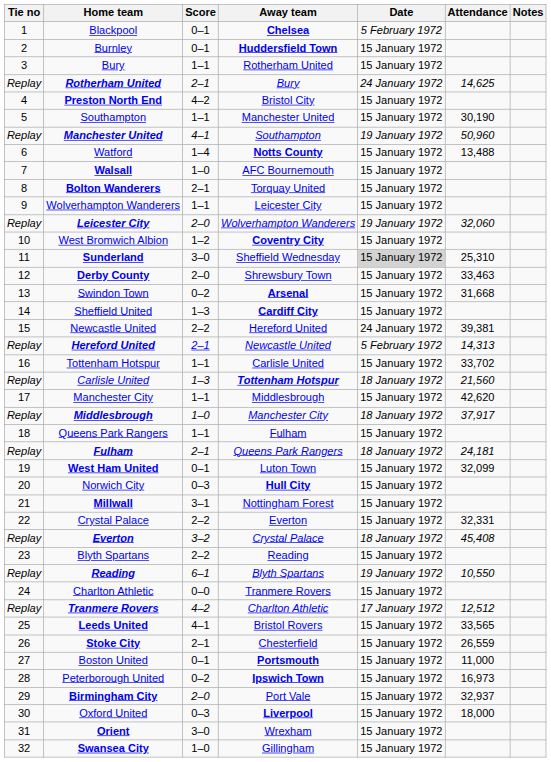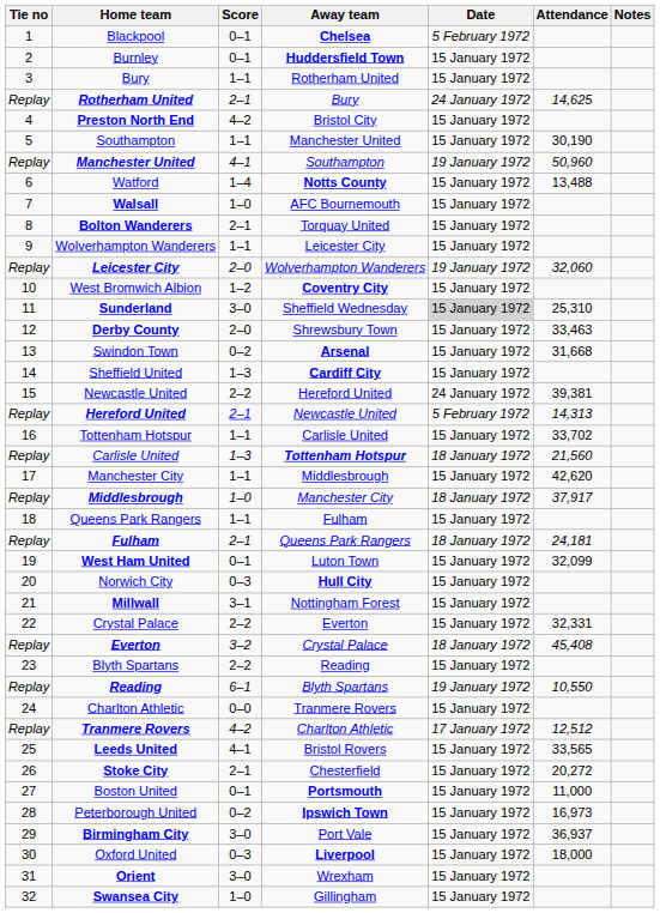 <table class="wikitable" style="text-align: center">
 <tr>
 <th>Tie no</th>
 <th>Home team</th>
 <th>Score</th>
 <th>Away team</th>
 <th>Date</th>
 <th>Attendance</th>
 <th>Notes</th>
 </tr>
 <tr>
 <td>1</td>
 <td><a href='#'>Blackpool</a></td>
 <td>0–1</td>
 <td><strong><a href='#'>Chelsea</a></strong></td>
 <td><em>5 February 1972</em></td>
 <td></td>
 <td></td>
 </tr>
 <tr>
 <td>2</td>
 <td><a href='#'>Burnley</a></td>
 <td>0–1</td>
 <td><strong><a href='#'>Huddersfield Town</a></strong></td>
 <td>15 January 1972</td>
 <td></td>
 <td></td>
 </tr>
 <tr>
 <td>3</td>
 <td><a href='#'>Bury</a></td>
 <td>1–1</td>
 <td><a href='#'>Rotherham United</a></td>
 <td>15 January 1972</td>
 <td></td>
 <td></td>
 </tr>
 <tr>
 <td><em>Replay</em></td>
 <td><strong><em><a href='#'>Rotherham United</a></em></strong></td>
 <td><em>2–1</em></td>
 <td><em><a href='#'>Bury</a></em></td>
 <td><em>24 January 1972</em></td>
 <td><em>14,625</em></td>
 <td></td>
 </tr>
 <tr>
 <td>4</td>
 <td><strong><a href='#'>Preston North End</a></strong></td>
 <td>4–2</td>
 <td><a href='#'>Bristol City</a></td>
 <td>15 January 1972</td>
 <td></td>
 <td></td>
 </tr>
 <tr>
 <td>5</td>
 <td><a href='#'>Southampton</a></td>
 <td>1–1</td>
 <td><a href='#'>Manchester United</a></td>
 <td>15 January 1972</td>
 <td>30,190</td>
 <td></td>
 </tr>
 <tr>
 <td><em>Replay</em></td>
 <td><strong><em><a href='#'>Manchester United</a></em></strong></td>
 <td><em>4–1</em></td>
 <td><em><a href='#'>Southampton</a></em></td>
 <td><em>19 January 1972</em></td>
 <td><em>50,960</em></td>
 <td></td>
 </tr>
 <tr>
 <td>6</td>
 <td><a href='#'>Watford</a></td>
 <td>1–4</td>
 <td><strong><a href='#'>Notts County</a></strong></td>
 <td>15 January 1972</td>
 <td>13,488</td>
 <td></td>
 </tr>
 <tr>
 <td>7</td>
 <td><strong><a href='#'>Walsall</a></strong></td>
 <td>1–0</td>
 <td><a href='#'>AFC Bournemouth</a></td>
 <td>15 January 1972</td>
 <td></td>
 <td></td>
 </tr>
 <tr>
 <td>8</td>
 <td><strong><a href='#'>Bolton Wanderers</a></strong></td>
 <td>2–1</td>
 <td><a href='#'>Torquay United</a></td>
 <td>15 January 1972</td>
 <td></td>
 <td></td>
 </tr>
 <tr>
 <td>9</td>
 <td><a href='#'>Wolverhampton Wanderers</a></td>
 <td>1–1</td>
 <td><a href='#'>Leicester City</a></td>
 <td>15 January 1972</td>
 <td></td>
 <td></td>
 </tr>
 <tr>
 <td><em>Replay</em></td>
 <td><strong><em><a href='#'>Leicester City</a></em></strong></td>
 <td><em>2–0</em></td>
 <td><em><a href='#'>Wolverhampton Wanderers</a></em></td>
 <td><em>19 January 1972</em></td>
 <td><em>32,060</em></td>
 <td></td>
 </tr>
 <tr>
 <td>10</td>
 <td><a href='#'>West Bromwich Albion</a></td>
 <td>1–2</td>
 <td><strong><a href='#'>Coventry City</a></strong></td>
 <td>15 January 1972</td>
 <td></td>
 <td></td>
 </tr>
 <tr>
 <td>11</td>
 <td><strong><a href='#'>Sunderland</a></strong></td>
 <td>3–0</td>
 <td><a href='#'>Sheffield Wednesday</a></td>
 <td style="background: lightgrey;">15 January 1972</td>
 <td>25,310</td>
 <td></td>
 </tr>
 <tr>
 <td>12</td>
 <td><strong><a href='#'>Derby County</a></strong></td>
 <td>2–0</td>
 <td><a href='#'>Shrewsbury Town</a></td>
 <td>15 January 1972</td>
 <td>33,463</td>
 <td></td>
 </tr>
 <tr>
 <td>13</td>
 <td><a href='#'>Swindon Town</a></td>
 <td>0–2</td>
 <td><strong><a href='#'>Arsenal</a></strong></td>
 <td>15 January 1972</td>
 <td>31,668</td>
 <td></td>
 </tr>
 <tr>
 <td>14</td>
 <td><a href='#'>Sheffield United</a></td>
 <td>1–3</td>
 <td><strong><a href='#'>Cardiff City</a></strong></td>
 <td>15 January 1972</td>
 <td></td>
 <td></td>
 </tr>
 <tr>
 <td>15</td>
 <td><a href='#'>Newcastle United</a></td>
 <td>2–2</td>
 <td><a href='#'>Hereford United</a></td>
 <td>24 January 1972</td>
 <td>39,381</td>
 <td></td>
 </tr>
 <tr>
 <td><em>Replay</em></td>
 <td><strong><em><a href='#'>Hereford United</a></em></strong></td>
 <td><em><a href='#'>2–1</a></em></td>
 <td><em><a href='#'>Newcastle United</a></em></td>
 <td><em>5 February 1972</em></td>
 <td><em>14,313</em></td>
 <td></td>
 </tr>
 <tr>
 <td>16</td>
 <td><a href='#'>Tottenham Hotspur</a></td>
 <td>1–1</td>
 <td><a href='#'>Carlisle United</a></td>
 <td>15 January 1972</td>
 <td>33,702</td>
 <td></td>
 </tr>
 <tr>
 <td><em>Replay</em></td>
 <td><em><a href='#'>Carlisle United</a></em></td>
 <td><em>1–3</em></td>
 <td><strong><em><a href='#'>Tottenham Hotspur</a></em></strong></td>
 <td><em>18 January 1972</em></td>
 <td><em>21,560</em></td>
 <td></td>
 </tr>
 <tr>
 <td>17</td>
 <td><a href='#'>Manchester City</a></td>
 <td>1–1</td>
 <td><a href='#'>Middlesbrough</a></td>
 <td>15 January 1972</td>
 <td>42,620</td>
 <td></td>
 </tr>
 <tr>
 <td><em>Replay</em></td>
 <td><strong><em><a href='#'>Middlesbrough</a></em></strong></td>
 <td><em>1–0</em></td>
 <td><em><a href='#'>Manchester City</a></em></td>
 <td><em>18 January 1972</em></td>
 <td><em>37,917</em></td>
 <td></td>
 </tr>
 <tr>
 <td>18</td>
 <td><a href='#'>Queens Park Rangers</a></td>
 <td>1–1</td>
 <td><a href='#'>Fulham</a></td>
 <td>15 January 1972</td>
 <td></td>
 <td></td>
 </tr>
 <tr>
 <td><em>Replay</em></td>
 <td><strong><em><a href='#'>Fulham</a></em></strong></td>
 <td><em>2–1</em></td>
 <td><em><a href='#'>Queens Park Rangers</a></em></td>
 <td><em>18 January 1972</em></td>
 <td><em>24,181</em></td>
 <td></td>
 </tr>
 <tr>
 <td>19</td>
 <td><strong><a href='#'>West Ham United</a></strong></td>
 <td>0–1</td>
 <td><a href='#'>Luton Town</a></td>
 <td>15 January 1972</td>
 <td>32,099</td>
 <td></td>
 </tr>
 <tr>
 <td>20</td>
 <td><a href='#'>Norwich City</a></td>
 <td>0–3</td>
 <td><strong><a href='#'>Hull City</a></strong></td>
 <td>15 January 1972</td>
 <td></td>
 <td></td>
 </tr>
 <tr>
 <td>21</td>
 <td><strong><a href='#'>Millwall</a></strong></td>
 <td>3–1</td>
 <td><a href='#'>Nottingham Forest</a></td>
 <td>15 January 1972</td>
 <td></td>
 <td></td>
 </tr>
 <tr>
 <td>22</td>
 <td><a href='#'>Crystal Palace</a></td>
 <td>2–2</td>
 <td><a href='#'>Everton</a></td>
 <td>15 January 1972</td>
 <td>32,331</td>
 <td></td>
 </tr>
 <tr>
 <td><em>Replay</em></td>
 <td><strong><em><a href='#'>Everton</a></em></strong></td>
 <td><em>3–2</em></td>
 <td><em><a href='#'>Crystal Palace</a></em></td>
 <td><em>18 January 1972</em></td>
 <td><em>45,408</em></td>
 <td></td>
 </tr>
 <tr>
 <td>23</td>
 <td><a href='#'>Blyth Spartans</a></td>
 <td>2–2</td>
 <td><a href='#'>Reading</a></td>
 <td>15 January 1972</td>
 <td></td>
 <td></td>
 </tr>
 <tr>
 <td><em>Replay</em></td>
 <td><strong><em><a href='#'>Reading</a></em></strong></td>
 <td><em>6–1</em></td>
 <td><em><a href='#'>Blyth Spartans</a></em></td>
 <td><em>19 January 1972</em></td>
 <td><em>10,550</em></td>
 <td></td>
 </tr>
 <tr>
 <td>24</td>
 <td><a href='#'>Charlton Athletic</a></td>
 <td>0–0</td>
 <td><a href='#'>Tranmere Rovers</a></td>
 <td>15 January 1972</td>
 <td></td>
 <td></td>
 </tr>
 <tr>
 <td><em>Replay</em></td>
 <td><strong><em><a href='#'>Tranmere Rovers</a></em></strong></td>
 <td><em>4–2</em></td>
 <td><em><a href='#'>Charlton Athletic</a></em></td>
 <td><em>17 January 1972</em></td>
 <td><em>12,512</em></td>
 <td></td>
 </tr>
 <tr>
 <td>25</td>
 <td><strong><a href='#'>Leeds United</a></strong></td>
 <td>4–1</td>
 <td><a href='#'>Bristol Rovers</a></td>
 <td>15 January 1972</td>
 <td>33,565</td>
 <td></td>
 </tr>
 <tr>
 <td>26</td>
 <td><strong><a href='#'>Stoke City</a></strong></td>
 <td>2–1</td>
 <td><a href='#'>Chesterfield</a></td>
 <td>15 January 1972</td>
-<td>26,559</td>
+<td>20,272</td>
 <td></td>
 </tr>
 <tr>
 <td>27</td>
 <td><a href='#'>Boston United</a></td>
 <td>0–1</td>
 <td><strong><a href='#'>Portsmouth</a></strong></td>
 <td>15 January 1972</td>
 <td>11,000</td>
 <td></td>
 </tr>
 <tr>
 <td>28</td>
 <td><a href='#'>Peterborough United</a></td>
 <td>0–2</td>
 <td><strong><a href='#'>Ipswich Town</a></strong></td>
 <td>15 January 1972</td>
 <td>16,973</td>
 <td></td>
 </tr>
 <tr>
 <td>29</td>
 <td><strong><a href='#'>Birmingham City</a></strong></td>
-<td><em>2–0</em></td>
+<td>3–0</td>
 <td><a href='#'>Port Vale</a></td>
 <td>15 January 1972</td>
-<td>32,937</td>
+<td>36,937</td>
 <td></td>
 </tr>
 <tr>
 <td>30</td>
 <td><a href='#'>Oxford United</a></td>
 <td>0–3</td>
 <td><strong><a href='#'>Liverpool</a></strong></td>
 <td>15 January 1972</td>
 <td>18,000</td>
 <td></td>
 </tr>
 <tr>
 <td>31</td>
 <td><strong><a href='#'>Orient</a></strong></td>
 <td>3–0</td>
 <td><a href='#'>Wrexham</a></td>
 <td>15 January 1972</td>
 <td></td>
 <td></td>
 </tr>
 <tr>
 <td>32</td>
 <td><strong><a href='#'>Swansea City</a></strong></td>
 <td>1–0</td>
 <td><a href='#'>Gillingham</a></td>
 <td>15 January 1972</td>
 <td></td>
 <td></td>
 </tr>
 </table>
